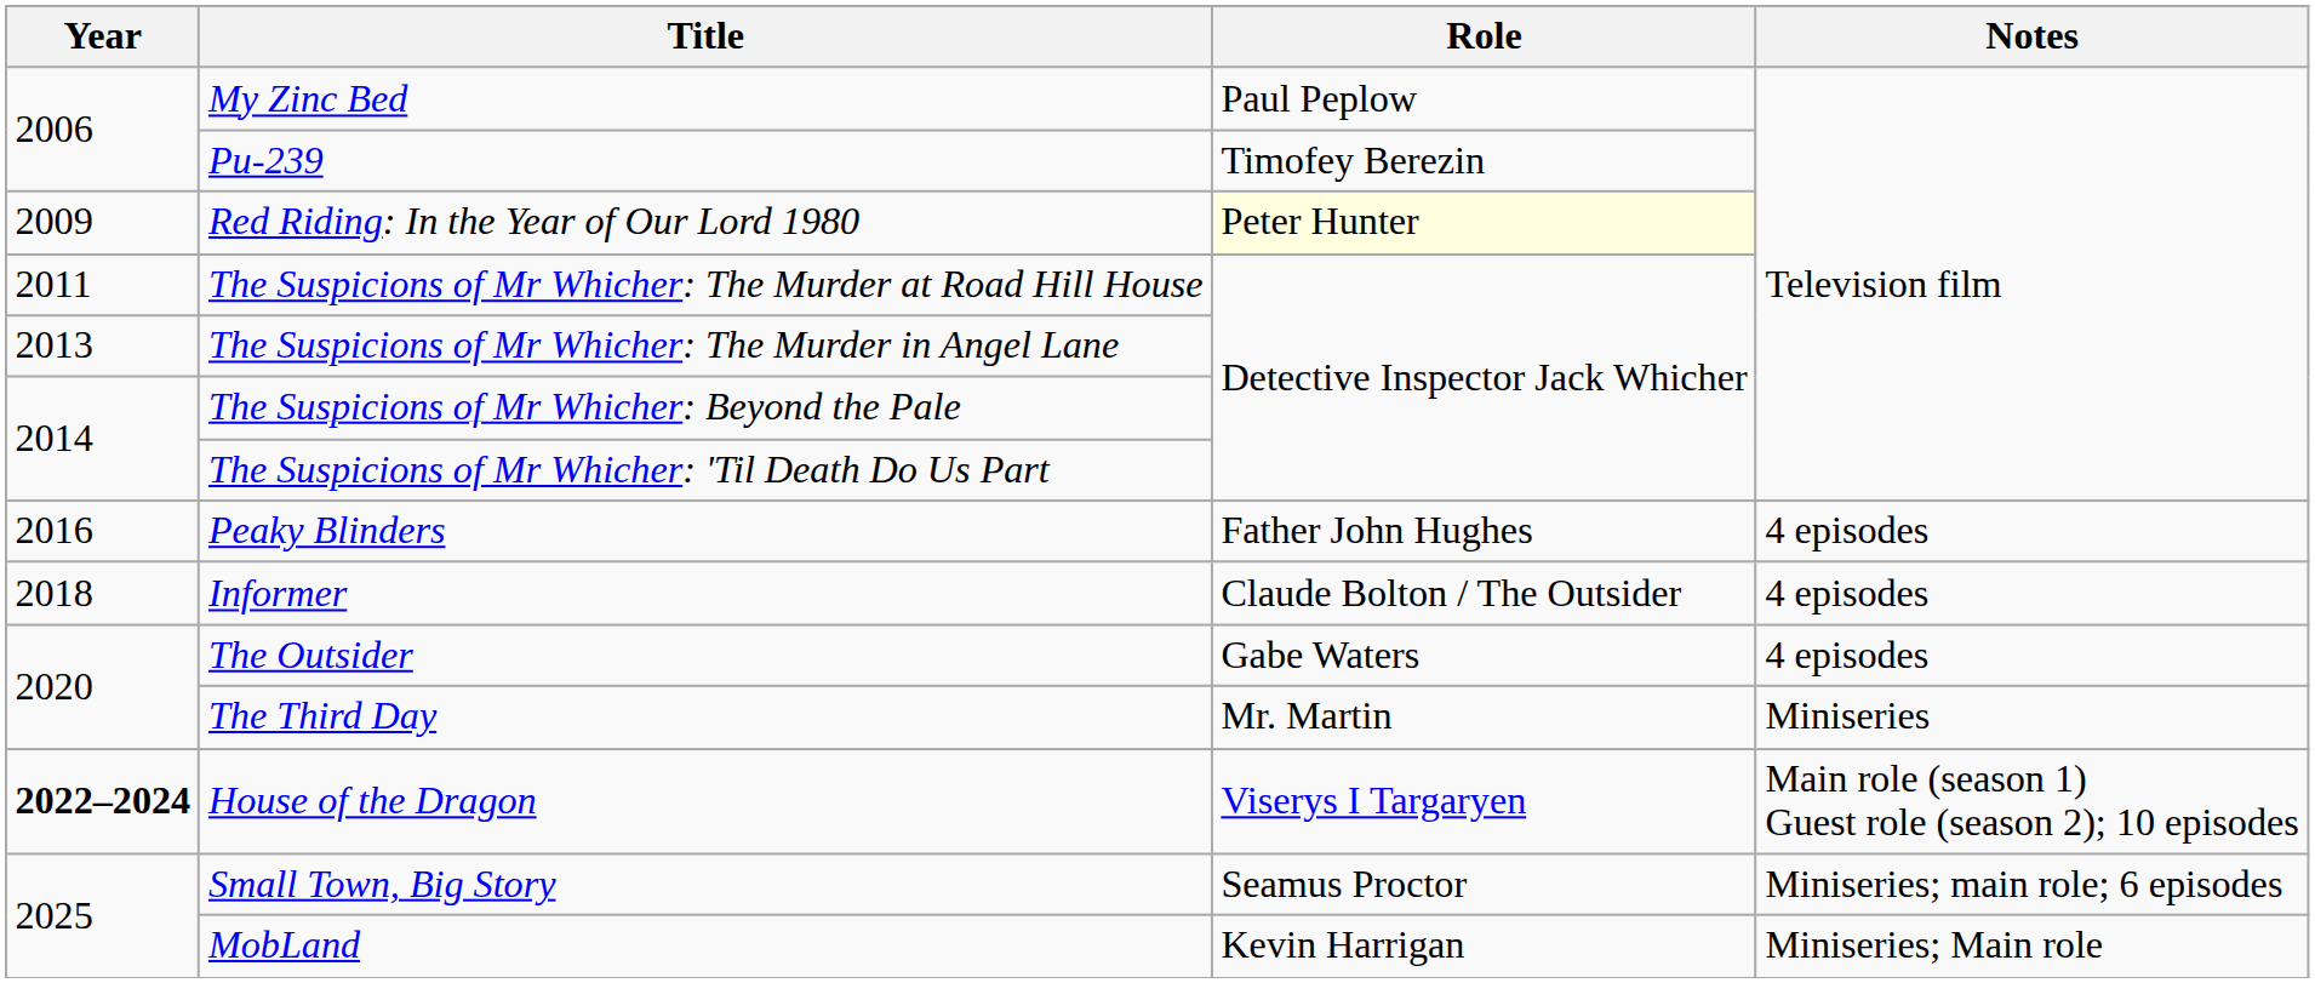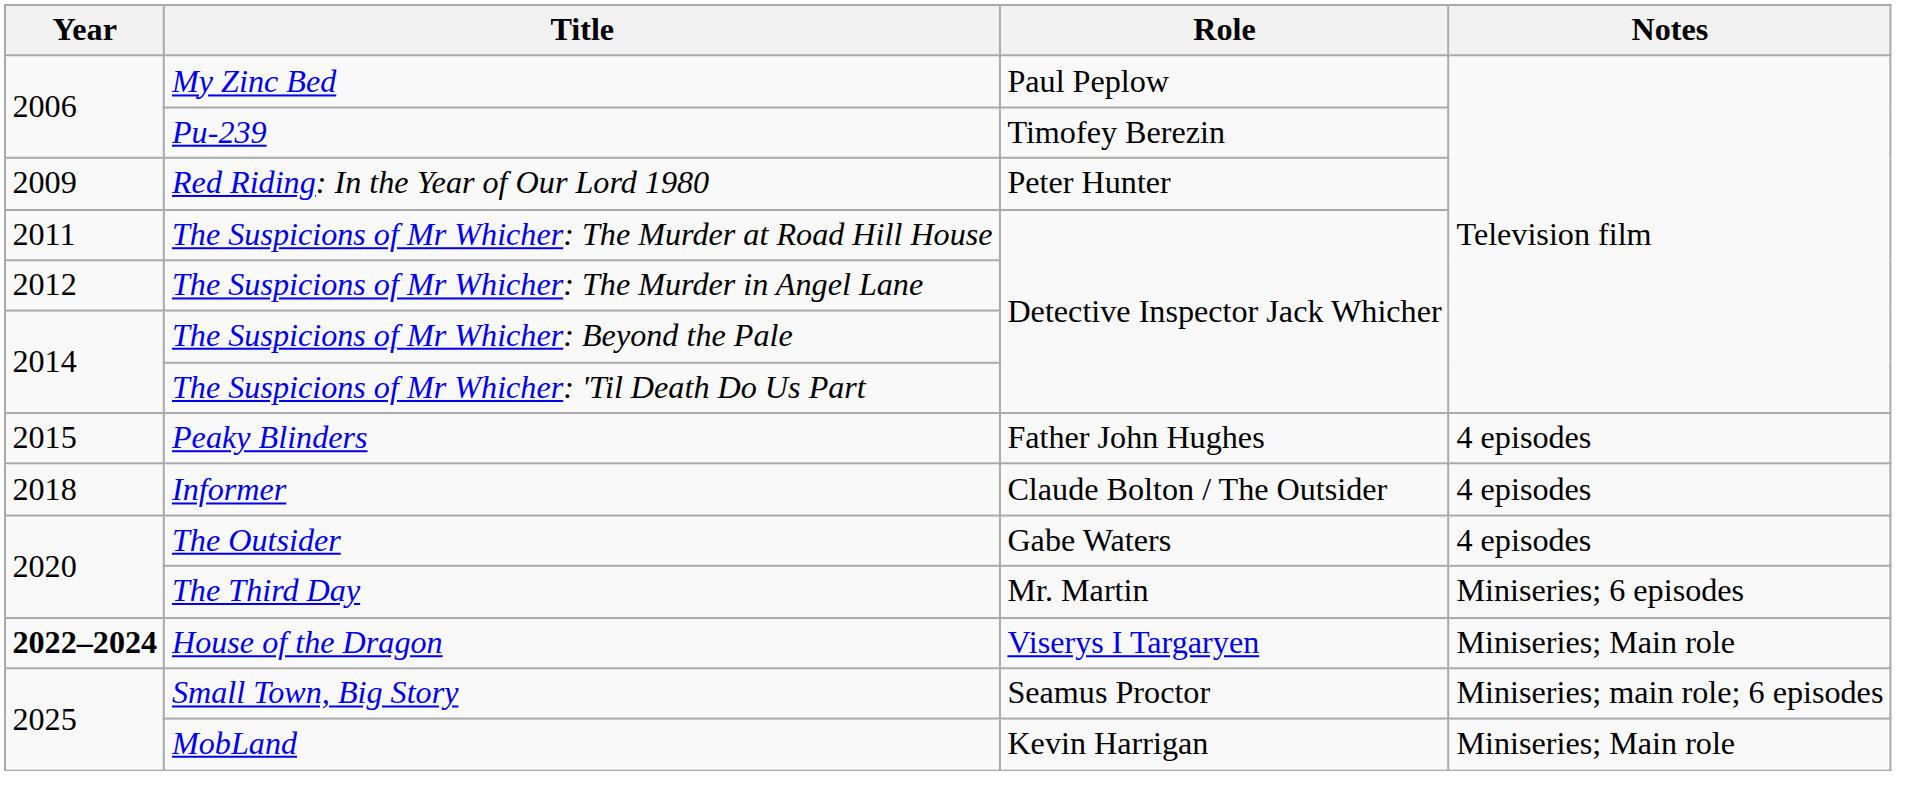 <table class="wikitable sortable">
 <tr>
 <th>Year</th>
 <th>Title</th>
 <th>Role</th>
 <th>Notes</th>
 </tr>
 <tr>
 <td rowspan="2">2006</td>
 <td><em><a href='#'>My Zinc Bed</a></em></td>
 <td>Paul Peplow</td>
 <td rowspan="7">Television film</td>
 </tr>
 <tr>
 <td><em><a href='#'>Pu-239</a></em></td>
 <td>Timofey Berezin</td>
 </tr>
 <tr>
 <td>2009</td>
 <td><em><a href='#'>Red Riding</a>: In the Year of Our Lord 1980</em></td>
-<td style="background: lightyellow;">Peter Hunter</td>
+<td>Peter Hunter</td>
 </tr>
 <tr>
 <td>2011</td>
 <td><em><a href='#'>The Suspicions of Mr Whicher</a>: The Murder at Road Hill House</em></td>
 <td rowspan="4">Detective Inspector Jack Whicher</td>
 </tr>
 <tr>
-<td>2013</td>
+<td>2012</td>
 <td><em><a href='#'>The Suspicions of Mr Whicher</a>: The Murder in Angel Lane</em></td>
 </tr>
 <tr>
 <td rowspan="2">2014</td>
 <td><em><a href='#'>The Suspicions of Mr Whicher</a>: Beyond the Pale</em></td>
 </tr>
 <tr>
 <td><em><a href='#'>The Suspicions of Mr Whicher</a>: 'Til Death Do Us Part</em></td>
 </tr>
 <tr>
-<td>2016</td>
+<td>2015</td>
 <td><em><a href='#'>Peaky Blinders</a></em></td>
 <td>Father John Hughes</td>
 <td>4 episodes</td>
 </tr>
 <tr>
 <td>2018</td>
 <td><em><a href='#'>Informer</a></em></td>
 <td>Claude Bolton / The Outsider</td>
 <td>4 episodes</td>
 </tr>
 <tr>
 <td rowspan="2">2020</td>
 <td><em><a href='#'>The Outsider</a></em></td>
 <td>Gabe Waters</td>
 <td>4 episodes</td>
 </tr>
 <tr>
 <td><em><a href='#'>The Third Day</a></em></td>
 <td>Mr. Martin</td>
-<td>Miniseries</td>
+<td>Miniseries; 6 episodes</td>
 </tr>
 <tr>
 <td><strong>2022–2024</strong></td>
 <td><em><a href='#'>House of the Dragon</a></em></td>
 <td><a href='#'>Viserys I Targaryen</a></td>
-<td>Main role (season 1) <br>Guest role (season 2); 10 episodes</td>
+<td>Miniseries; Main role</td>
 </tr>
 <tr>
 <td rowspan="2">2025</td>
 <td><em><a href='#'>Small Town, Big Story</a></em></td>
 <td>Seamus Proctor</td>
 <td>Miniseries; main role; 6 episodes</td>
 </tr>
 <tr>
 <td><em><a href='#'>MobLand</a></em></td>
 <td>Kevin Harrigan</td>
 <td>Miniseries; Main role</td>
 </tr>
 <tr>
 </tr>
 <tr>
 </tr>
 </table>
